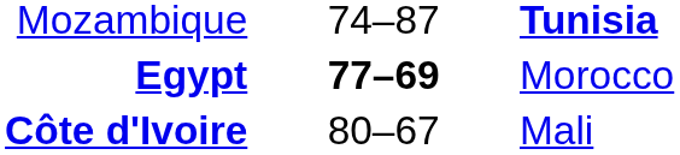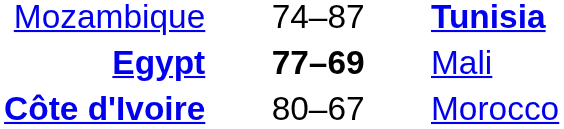 <table style="text-align:center">
 <tr>
 <th width=200></th>
 <th width=100></th>
 <th width=200></th>
 </tr>
 <tr>
 <td align=right><a href='#'>Mozambique</a> </td>
 <td align=center>74–87</td>
 <td align=left> <strong><a href='#'>Tunisia</a></strong></td>
 </tr>
 <tr>
 <td align=right><strong><a href='#'>Egypt</a></strong> </td>
 <td align=center><strong>77–69</strong></td>
-<td align=left> <a href='#'>Morocco</a></td>
+<td align=left> <a href='#'>Mali</a></td>
 </tr>
 <tr>
 <td align=right><strong><a href='#'>Côte d'Ivoire</a></strong> </td>
 <td align=center>80–67</td>
-<td align=left> <a href='#'>Mali</a></td>
+<td align=left> <a href='#'>Morocco</a></td>
 </tr>
 </table>
